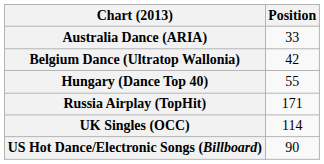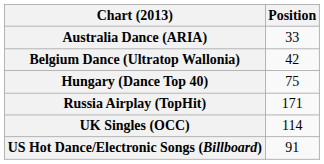 <table class="wikitable sortable plainrowheaders" style="text-align:center">
 <tr>
 <th scope="col">Chart (2013)</th>
 <th scope="col">Position</th>
 </tr>
 <tr>
 <th scope="row">Australia Dance (ARIA)</th>
 <td>33</td>
 </tr>
 <tr>
 <th scope="row">Belgium Dance (Ultratop Wallonia)</th>
 <td>42</td>
 </tr>
 <tr>
 <th scope="row">Hungary (Dance Top 40)</th>
-<td>55</td>
+<td>75</td>
 </tr>
 <tr>
 <th scope="row">Russia Airplay (TopHit)</th>
 <td>171</td>
 </tr>
 <tr>
 <th scope="row">UK Singles (OCC)</th>
 <td>114</td>
 </tr>
 <tr>
 <th scope="row">US Hot Dance/Electronic Songs (<em>Billboard</em>)</th>
-<td>90</td>
+<td>91</td>
 </tr>
 </table>
